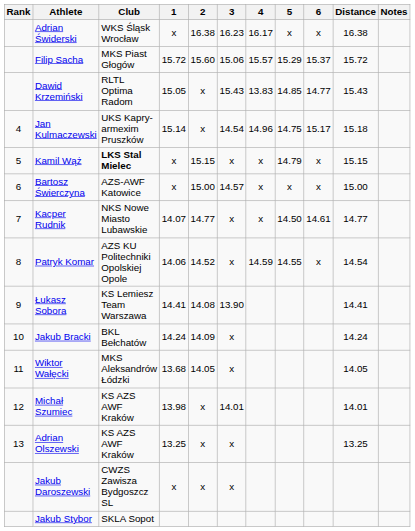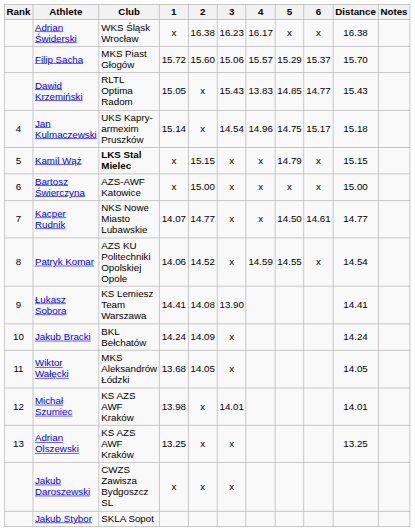 <table class="wikitable sortable" style="text-align:center">
 <tr>
 <th>Rank</th>
 <th>Athlete</th>
 <th>Club</th>
 <th>1</th>
 <th>2</th>
 <th>3</th>
 <th>4</th>
 <th>5</th>
 <th>6</th>
 <th>Distance</th>
 <th>Notes</th>
 </tr>
 <tr>
 <td></td>
 <td align=left><a href='#'>Adrian Świderski</a></td>
 <td align=left>WKS Śląsk Wrocław</td>
 <td>x</td>
 <td>16.38</td>
 <td>16.23</td>
 <td>16.17</td>
 <td>x</td>
 <td>x</td>
 <td>16.38</td>
 <td></td>
 </tr>
 <tr>
 <td></td>
 <td align=left><a href='#'>Filip Sacha</a></td>
 <td align=left>MKS Piast Głogów</td>
 <td>15.72</td>
 <td>15.60</td>
 <td>15.06</td>
 <td>15.57</td>
 <td>15.29</td>
 <td>15.37</td>
-<td>15.72</td>
+<td>15.70</td>
 <td></td>
 </tr>
 <tr>
 <td></td>
 <td align=left><a href='#'>Dawid Krzemiński</a></td>
 <td align=left>RLTL Optima Radom</td>
 <td>15.05</td>
 <td>x</td>
 <td>15.43</td>
 <td>13.83</td>
 <td>14.85</td>
 <td>14.77</td>
 <td>15.43</td>
 <td></td>
 </tr>
 <tr>
 <td>4</td>
 <td align=left><a href='#'>Jan Kulmaczewski</a></td>
 <td align=left>UKS Kapry-armexim Pruszków</td>
 <td>15.14</td>
 <td>x</td>
 <td>14.54</td>
 <td>14.96</td>
 <td>14.75</td>
 <td>15.17</td>
 <td>15.18</td>
 <td></td>
 </tr>
 <tr>
 <td>5</td>
 <td align=left><a href='#'>Kamil Wąż</a></td>
 <td align=left><strong>LKS Stal Mielec</strong></td>
 <td>x</td>
 <td>15.15</td>
 <td>x</td>
 <td>x</td>
 <td>14.79</td>
 <td>x</td>
 <td>15.15</td>
 <td></td>
 </tr>
 <tr>
 <td>6</td>
 <td align=left><a href='#'>Bartosz Świerczyna</a></td>
 <td align=left>AZS-AWF Katowice</td>
 <td>x</td>
 <td>15.00</td>
-<td>14.57</td>
+<td>x</td>
 <td>x</td>
 <td>x</td>
 <td>x</td>
 <td>15.00</td>
 <td></td>
 </tr>
 <tr>
 <td>7</td>
 <td align=left><a href='#'>Kacper Rudnik</a></td>
 <td align=left>NKS Nowe Miasto Lubawskie</td>
 <td>14.07</td>
 <td>14.77</td>
 <td>x</td>
 <td>x</td>
 <td>14.50</td>
 <td>14.61</td>
 <td>14.77</td>
 <td></td>
 </tr>
 <tr>
 <td>8</td>
 <td align=left><a href='#'>Patryk Komar</a></td>
 <td align=left>AZS KU Politechniki Opolskiej Opole</td>
 <td>14.06</td>
 <td>14.52</td>
 <td>x</td>
 <td>14.59</td>
 <td>14.55</td>
 <td>x</td>
 <td>14.54</td>
 <td></td>
 </tr>
 <tr>
 <td>9</td>
 <td align=left><a href='#'>Łukasz Sobora</a></td>
 <td align=left>KS Lemiesz Team Warszawa</td>
 <td>14.41</td>
 <td>14.08</td>
 <td>13.90</td>
 <td></td>
 <td></td>
 <td></td>
 <td>14.41</td>
 <td></td>
 </tr>
 <tr>
 <td>10</td>
 <td align=left><a href='#'>Jakub Bracki</a></td>
 <td align=left>BKL Bełchatów</td>
 <td>14.24</td>
 <td>14.09</td>
 <td>x</td>
 <td></td>
 <td></td>
 <td></td>
 <td>14.24</td>
 <td></td>
 </tr>
 <tr>
 <td>11</td>
 <td align=left><a href='#'>Wiktor Wałęcki</a></td>
 <td align=left>MKS Aleksandrów Łódzki</td>
 <td>13.68</td>
 <td>14.05</td>
 <td>x</td>
 <td></td>
 <td></td>
 <td></td>
 <td>14.05</td>
 <td></td>
 </tr>
 <tr>
 <td>12</td>
 <td align=left><a href='#'>Michał Szumiec</a></td>
 <td align=left>KS AZS AWF Kraków</td>
 <td>13.98</td>
 <td>x</td>
 <td>14.01</td>
 <td></td>
 <td></td>
 <td></td>
 <td>14.01</td>
 <td></td>
 </tr>
 <tr>
 <td>13</td>
 <td align=left><a href='#'>Adrian Olszewski</a></td>
 <td align=left>KS AZS AWF Kraków</td>
 <td>13.25</td>
 <td>x</td>
 <td>x</td>
 <td></td>
 <td></td>
 <td></td>
 <td>13.25</td>
 <td></td>
 </tr>
 <tr>
 <td></td>
 <td align=left><a href='#'>Jakub Daroszewski</a></td>
 <td align=left>CWZS Zawisza Bydgoszcz SL</td>
 <td>x</td>
 <td>x</td>
 <td>x</td>
 <td></td>
 <td></td>
 <td></td>
 <td></td>
 <td></td>
 </tr>
 <tr>
 <td></td>
 <td align=left><a href='#'>Jakub Stybor</a></td>
 <td align=left>SKLA Sopot</td>
 <td></td>
 <td></td>
 <td></td>
 <td></td>
 <td></td>
 <td></td>
 <td></td>
 <td></td>
 </tr>
 </table>
